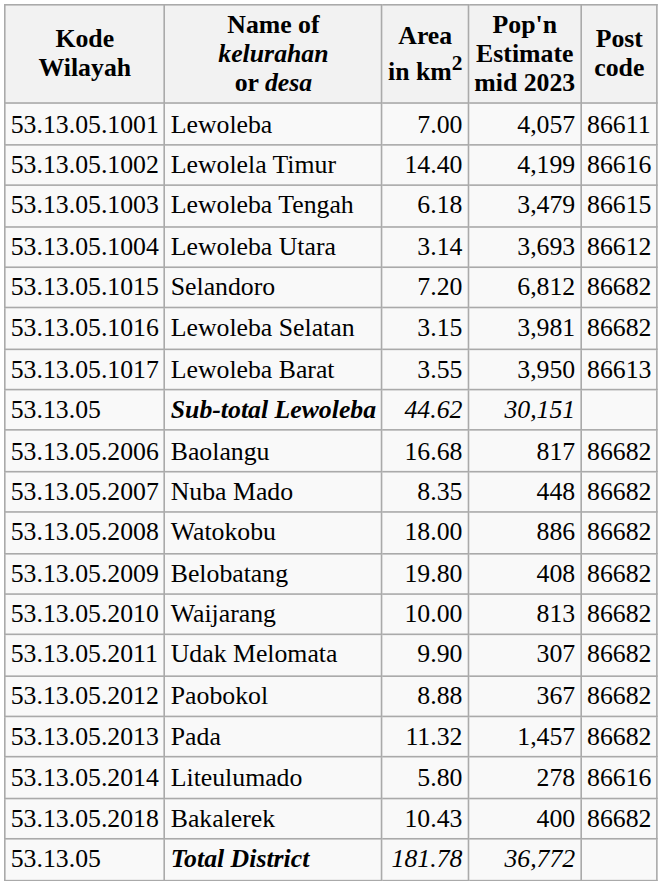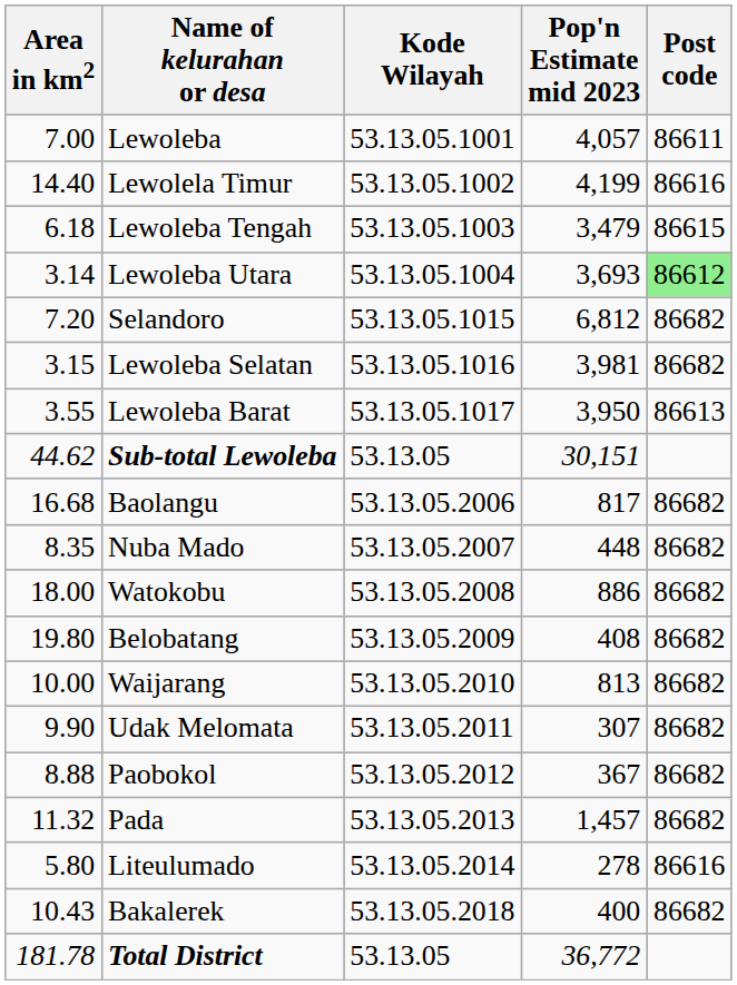 <table class="sortable wikitable">
 <tr>
+<th>Area <br>in km<sup>2</sup></th>
+<th>Name of <br><em>kelurahan</em> <br>or <em>desa</em></th>
 <th>Kode<br>Wilayah</th>
-<th>Name of <br><em>kelurahan</em> <br>or <em>desa</em></th>
-<th>Area <br>in km<sup>2</sup></th>
 <th>Pop'n<br>Estimate<br>mid 2023</th>
 <th>Post<br>code</th>
 </tr>
 <tr>
+<td align="right">7.00</td>
+<td>Lewoleba</td>
 <td>53.13.05.1001</td>
-<td>Lewoleba</td>
-<td align="right">7.00</td>
 <td align="right">4,057</td>
 <td>86611</td>
 </tr>
 <tr>
+<td align="right">14.40</td>
+<td>Lewolela Timur</td>
 <td>53.13.05.1002</td>
-<td>Lewolela Timur</td>
-<td align="right">14.40</td>
 <td align="right">4,199</td>
 <td>86616</td>
 </tr>
 <tr>
+<td align="right">6.18</td>
+<td>Lewoleba Tengah</td>
 <td>53.13.05.1003</td>
-<td>Lewoleba Tengah</td>
-<td align="right">6.18</td>
 <td align="right">3,479</td>
 <td>86615</td>
 </tr>
 <tr>
+<td align="right">3.14</td>
+<td>Lewoleba Utara</td>
 <td>53.13.05.1004</td>
-<td>Lewoleba Utara</td>
-<td align="right">3.14</td>
 <td align="right">3,693</td>
-<td>86612</td>
+<td style="background: lightgreen;">86612</td>
 </tr>
 <tr>
+<td align="right">7.20</td>
+<td>Selandoro</td>
 <td>53.13.05.1015</td>
-<td>Selandoro</td>
-<td align="right">7.20</td>
 <td align="right">6,812</td>
 <td>86682</td>
 </tr>
 <tr>
+<td align="right">3.15</td>
+<td>Lewoleba Selatan</td>
 <td>53.13.05.1016</td>
-<td>Lewoleba Selatan</td>
-<td align="right">3.15</td>
 <td align="right">3,981</td>
 <td>86682</td>
 </tr>
 <tr>
+<td align="right">3.55</td>
+<td>Lewoleba Barat</td>
 <td>53.13.05.1017</td>
-<td>Lewoleba Barat</td>
-<td align="right">3.55</td>
 <td align="right">3,950</td>
 <td>86613</td>
 </tr>
 <tr>
+<td align="right"><em>44.62</em></td>
+<td><strong><em>Sub-total Lewoleba</em></strong></td>
 <td>53.13.05</td>
-<td><strong><em>Sub-total Lewoleba</em></strong></td>
-<td align="right"><em>44.62</em></td>
 <td align="right"><em>30,151</em></td>
 <td></td>
 </tr>
 <tr>
+<td align="right">16.68</td>
+<td>Baolangu</td>
 <td>53.13.05.2006</td>
-<td>Baolangu</td>
-<td align="right">16.68</td>
 <td align="right">817</td>
 <td>86682</td>
 </tr>
 <tr>
+<td align="right">8.35</td>
+<td>Nuba Mado</td>
 <td>53.13.05.2007</td>
-<td>Nuba Mado</td>
-<td align="right">8.35</td>
 <td align="right">448</td>
 <td>86682</td>
 </tr>
 <tr>
+<td align="right">18.00</td>
+<td>Watokobu</td>
 <td>53.13.05.2008</td>
-<td>Watokobu</td>
-<td align="right">18.00</td>
 <td align="right">886</td>
 <td>86682</td>
 </tr>
 <tr>
+<td align="right">19.80</td>
+<td>Belobatang</td>
 <td>53.13.05.2009</td>
-<td>Belobatang</td>
-<td align="right">19.80</td>
 <td align="right">408</td>
 <td>86682</td>
 </tr>
 <tr>
+<td align="right">10.00</td>
+<td>Waijarang</td>
 <td>53.13.05.2010</td>
-<td>Waijarang</td>
-<td align="right">10.00</td>
 <td align="right">813</td>
 <td>86682</td>
 </tr>
 <tr>
+<td align="right">9.90</td>
+<td>Udak Melomata</td>
 <td>53.13.05.2011</td>
-<td>Udak Melomata</td>
-<td align="right">9.90</td>
 <td align="right">307</td>
 <td>86682</td>
 </tr>
 <tr>
+<td align="right">8.88</td>
+<td>Paobokol</td>
 <td>53.13.05.2012</td>
-<td>Paobokol</td>
-<td align="right">8.88</td>
 <td align="right">367</td>
 <td>86682</td>
 </tr>
 <tr>
+<td align="right">11.32</td>
+<td>Pada</td>
 <td>53.13.05.2013</td>
-<td>Pada</td>
-<td align="right">11.32</td>
 <td align="right">1,457</td>
 <td>86682</td>
 </tr>
 <tr>
+<td align="right">5.80</td>
+<td>Liteulumado</td>
 <td>53.13.05.2014</td>
-<td>Liteulumado</td>
-<td align="right">5.80</td>
 <td align="right">278</td>
 <td>86616</td>
 </tr>
 <tr>
+<td align="right">10.43</td>
+<td>Bakalerek</td>
 <td>53.13.05.2018</td>
-<td>Bakalerek</td>
-<td align="right">10.43</td>
 <td align="right">400</td>
 <td>86682</td>
 </tr>
 <tr>
+<td align="right"><em>181.78</em></td>
+<td><strong><em>Total District</em></strong></td>
 <td>53.13.05</td>
-<td><strong><em>Total District</em></strong></td>
-<td align="right"><em>181.78</em></td>
 <td align="right"><em>36,772</em></td>
 <td></td>
 </tr>
 </table>
